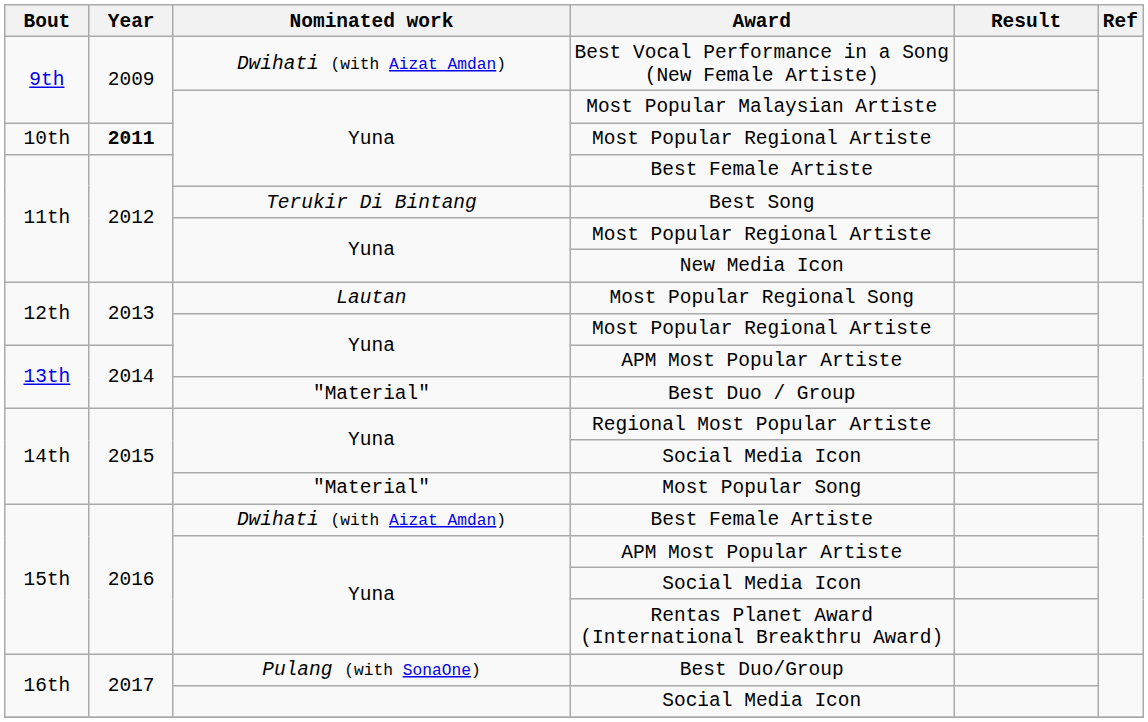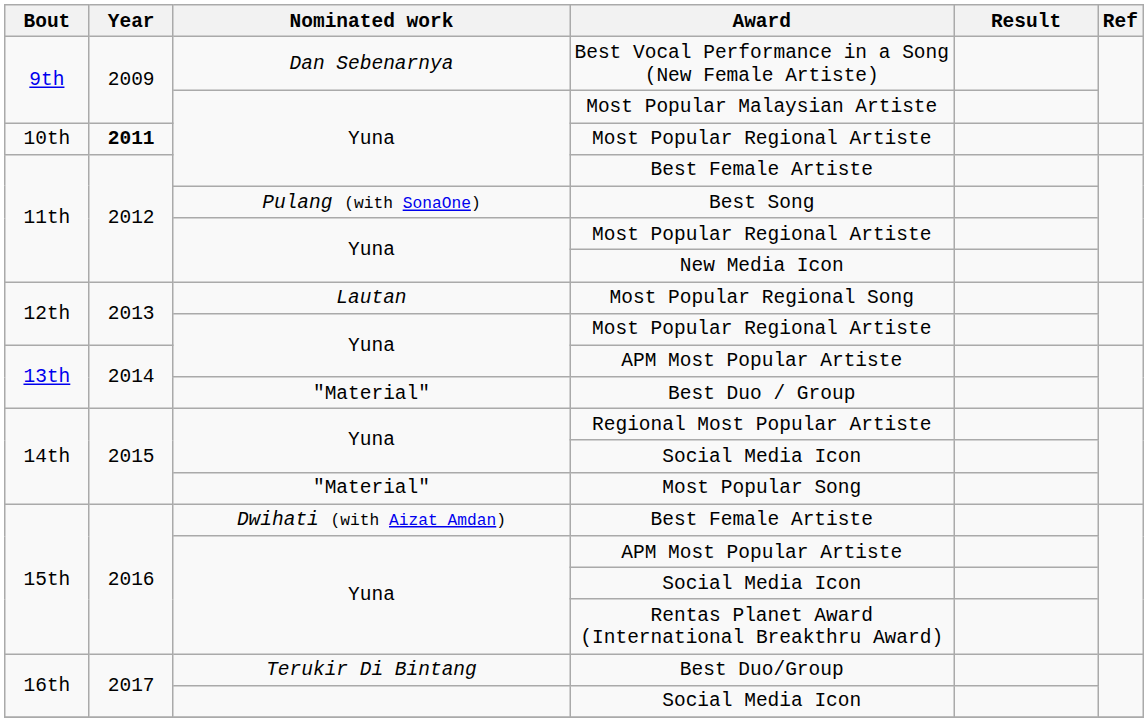 <table class="wikitable">
 <tr>
 <th width="50">Bout</th>
 <th width="50">Year</th>
 <th width="258">Nominated work</th>
 <th width="250">Award</th>
 <th width="90">Result</th>
 <th>Ref</th>
 </tr>
 <tr>
 <td rowspan="2" align="center"><a href='#'>9th</a></td>
 <td rowspan="2" align="center">2009</td>
-<td align="center"><em>Dwihati</em> <small>(with <a href='#'>Aizat Amdan</a>)</small></td>
+<td align="center"><em>Dan Sebenarnya</em></td>
 <td align="center">Best Vocal Performance in a Song (New Female Artiste)</td>
 <td></td>
 <td rowspan="2" align="center"></td>
 </tr>
 <tr>
 <td rowspan="3" align="center">Yuna</td>
 <td align="center">Most Popular Malaysian Artiste</td>
 <td></td>
 </tr>
 <tr>
 <td rowspan="1" align="center">10th</td>
 <td rowspan="1" align="center"><strong>2011</strong></td>
 <td align="center">Most Popular Regional Artiste</td>
 <td></td>
 <td align="center"></td>
 </tr>
 <tr>
 <td rowspan="4" align="center">11th</td>
 <td rowspan="4" align="center">2012</td>
 <td align="center">Best Female Artiste</td>
 <td></td>
 <td rowspan="4" align="center"></td>
 </tr>
 <tr>
-<td align="center"><em>Terukir Di Bintang</em></td>
+<td align="center"><em>Pulang</em> <small>(with <a href='#'>SonaOne</a>)</small></td>
 <td align="center">Best Song</td>
 <td></td>
 </tr>
 <tr>
 <td rowspan="2" align="center">Yuna</td>
 <td align="center">Most Popular Regional Artiste</td>
 <td></td>
 </tr>
 <tr>
 <td align="center">New Media Icon</td>
 <td></td>
 </tr>
 <tr>
 <td rowspan="2" align="center">12th</td>
 <td rowspan="2" align="center">2013</td>
 <td align="center"><em>Lautan</em></td>
 <td align="center">Most Popular Regional Song</td>
 <td></td>
 <td rowspan="2" align="center"></td>
 </tr>
 <tr>
 <td rowspan="2" align="center">Yuna</td>
 <td align="center">Most Popular Regional Artiste</td>
 <td></td>
 </tr>
 <tr>
 <td rowspan="2" align="center"><a href='#'>13th</a></td>
 <td rowspan="2" align="center">2014</td>
 <td align="center">APM Most Popular Artiste</td>
 <td></td>
 <td rowspan="2" align="center"></td>
 </tr>
 <tr>
 <td align="center">"Material"</td>
 <td align="center">Best Duo / Group</td>
 <td></td>
 </tr>
 <tr>
 <td rowspan="3" align="center">14th</td>
 <td rowspan="3" align="center">2015</td>
 <td rowspan="2" align="center">Yuna</td>
 <td align="center">Regional Most Popular Artiste</td>
 <td></td>
 <td rowspan="3" align="center"></td>
 </tr>
 <tr>
 <td align="center">Social Media Icon</td>
 <td></td>
 </tr>
 <tr>
 <td align="center">"Material"</td>
 <td align="center">Most Popular Song</td>
 <td></td>
 </tr>
 <tr>
 <td rowspan="4" align="center">15th</td>
 <td rowspan="4" align="center">2016</td>
 <td align="center"><em>Dwihati</em> <small>(with <a href='#'>Aizat Amdan</a>)</small></td>
 <td align="center">Best Female Artiste</td>
 <td></td>
 <td rowspan="4" align="center"></td>
 </tr>
 <tr>
 <td rowspan="3" align="center">Yuna</td>
 <td align="center">APM Most Popular Artiste</td>
 <td></td>
 </tr>
 <tr>
 <td align="center">Social Media Icon</td>
 <td></td>
 </tr>
 <tr>
 <td align="center">Rentas Planet Award (International Breakthru Award)</td>
 <td></td>
 </tr>
 <tr>
 <td rowspan="2" align="center">16th</td>
 <td rowspan="2" align="center">2017</td>
-<td align="center"><em>Pulang</em> <small>(with <a href='#'>SonaOne</a>)</small></td>
+<td align="center"><em>Terukir Di Bintang</em></td>
 <td align="center">Best Duo/Group</td>
 <td></td>
 <td rowspan="2" align="center"></td>
 </tr>
 <tr>
 <td></td>
 <td align="center">Social Media Icon</td>
 <td></td>
 </tr>
 <tr>
 </tr>
 </table>
